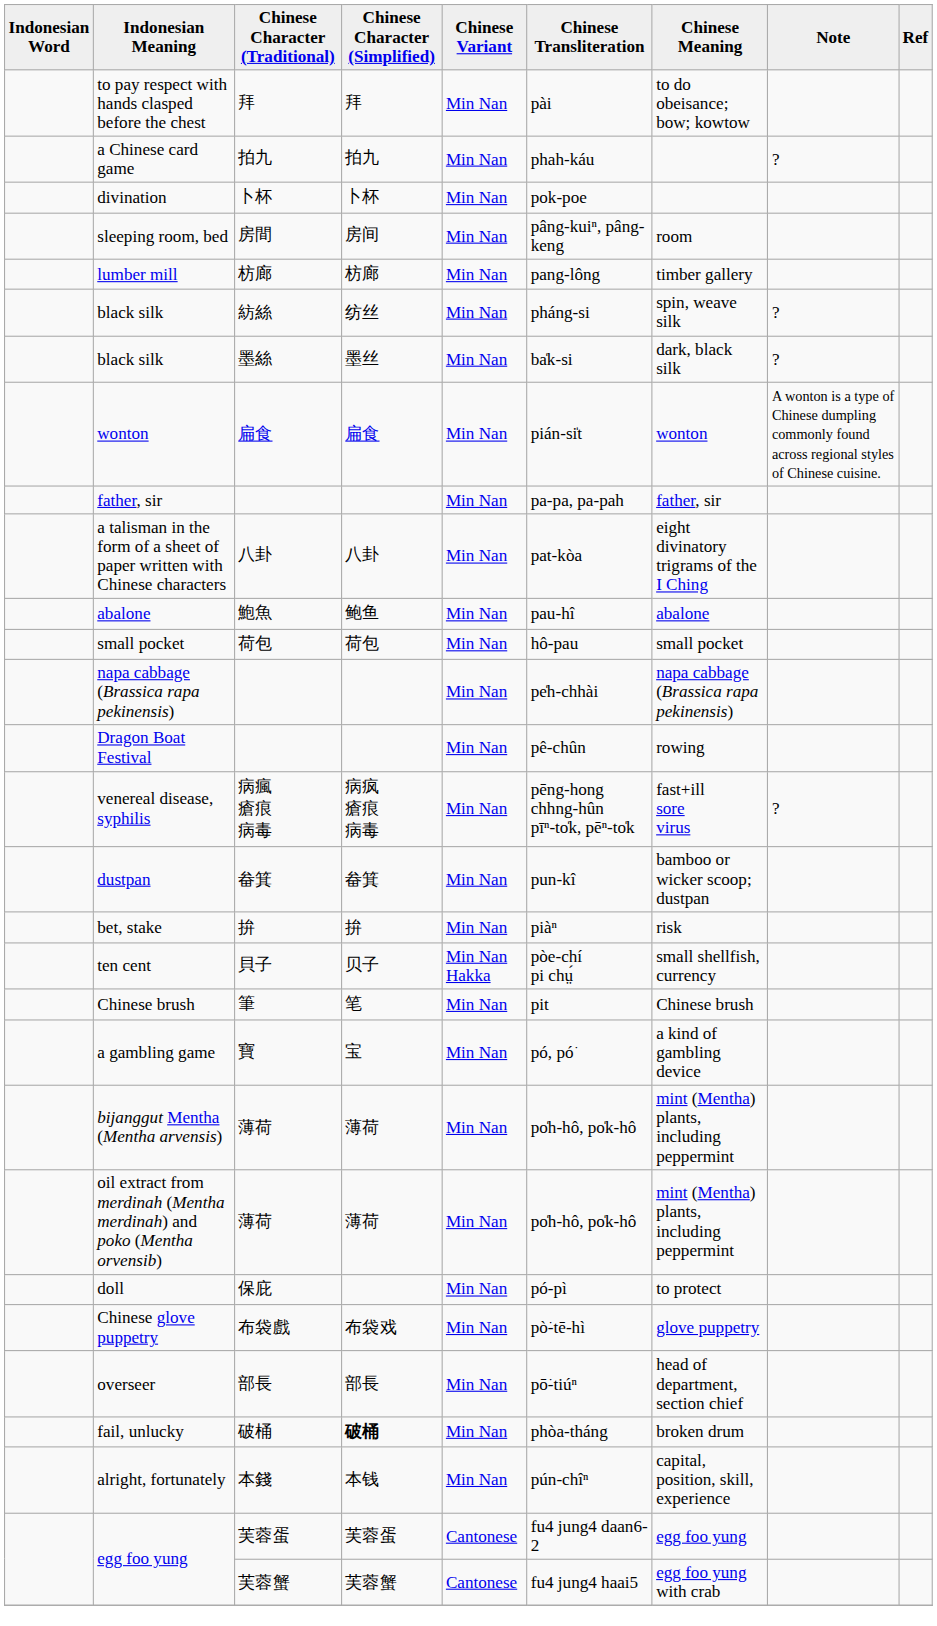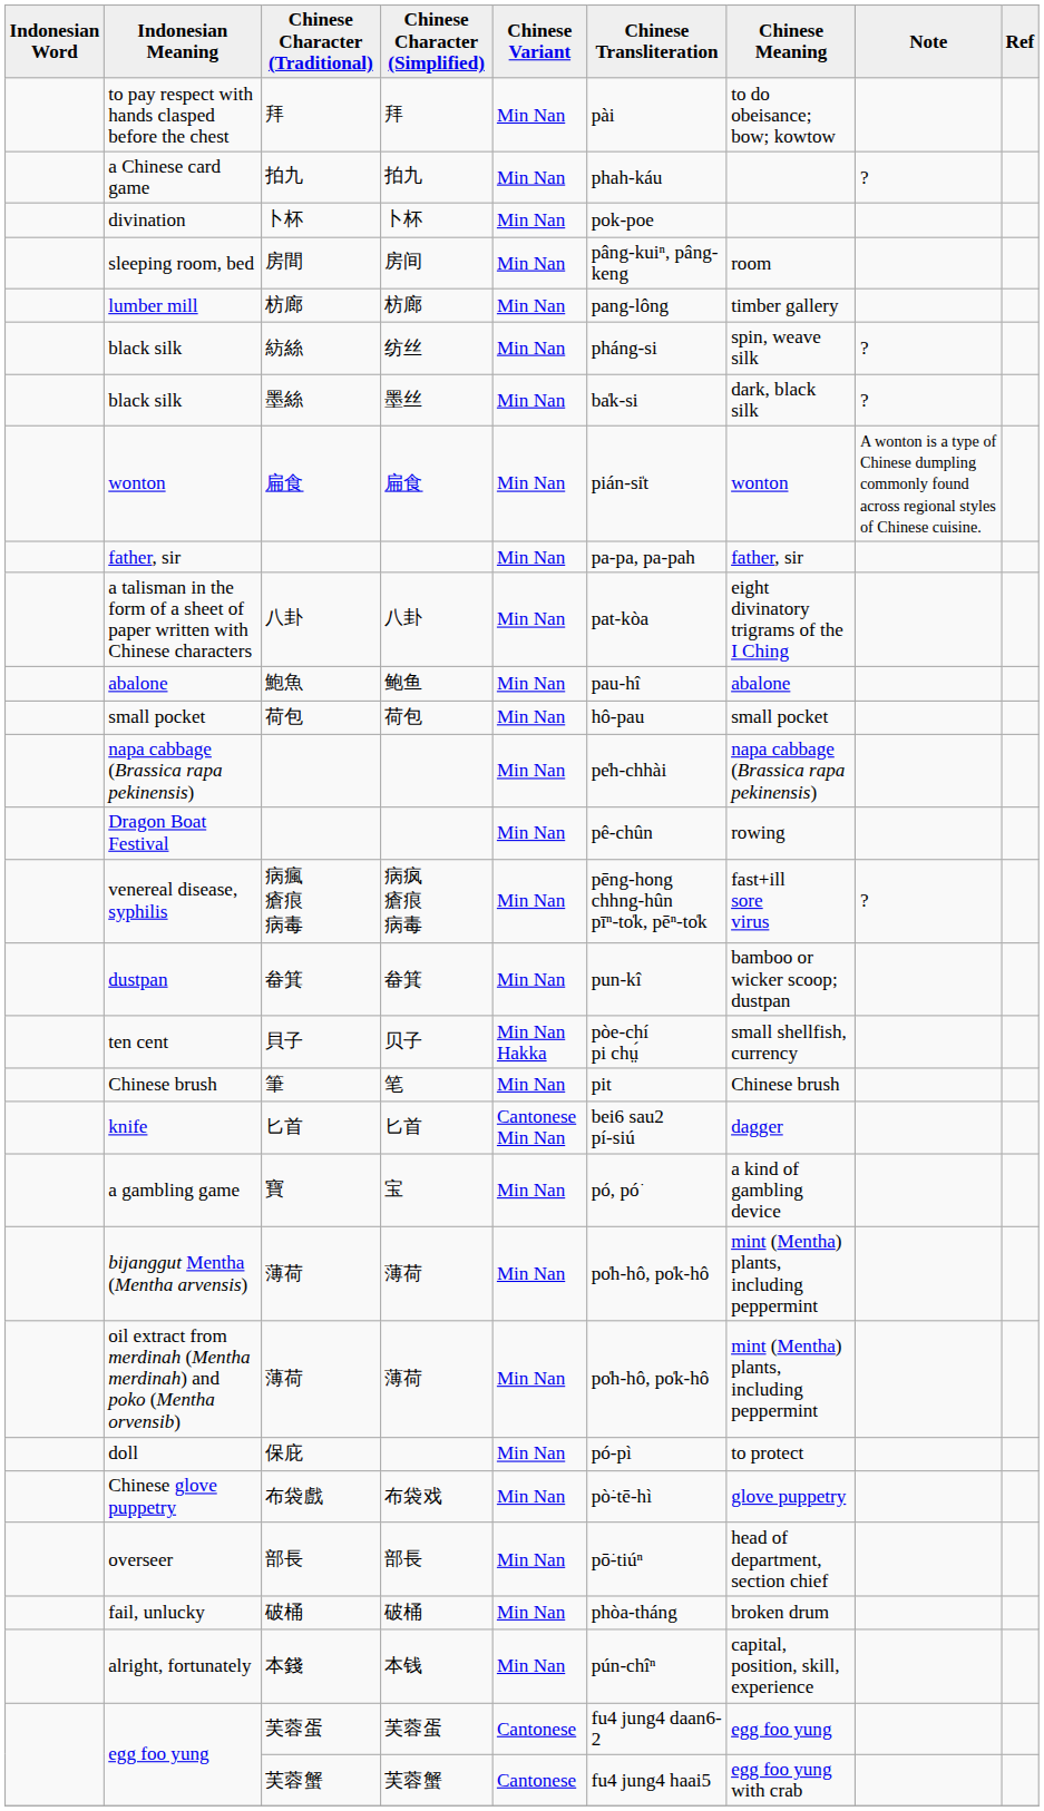 <table class="wikitable">
 <tr>
 <th style="background:#efefef;">Indonesian <br>Word</th>
 <th style="background:#efefef;">Indonesian <br>Meaning</th>
 <th style="background:#efefef;">Chinese Character <br><a href='#'>(Traditional)</a></th>
 <th style="background:#efefef;">Chinese Character <br><a href='#'>(Simplified)</a></th>
 <th style="background:#efefef;">Chinese <a href='#'>Variant</a></th>
 <th style="background:#efefef;">Chinese Transliteration</th>
 <th style="background:#efefef;">Chinese Meaning</th>
 <th style="background:#efefef;">Note</th>
 <th style="background:#efefef;">Ref</th>
 </tr>
 <tr>
 <td></td>
 <td>to pay respect with hands clasped before the chest</td>
 <td>拜</td>
 <td>拜</td>
 <td><a href='#'>Min Nan</a></td>
 <td>pài</td>
 <td>to do obeisance; bow; kowtow</td>
 <td></td>
 <td></td>
 </tr>
 <tr>
 <td></td>
 <td>a Chinese card game</td>
 <td>拍九</td>
 <td>拍九</td>
 <td><a href='#'>Min Nan</a></td>
 <td>phah-káu</td>
 <td></td>
 <td>?</td>
 <td></td>
 </tr>
 <tr>
 <td></td>
 <td>divination</td>
 <td>卜杯</td>
 <td>卜杯</td>
 <td><a href='#'>Min Nan</a></td>
 <td>pok-poe</td>
 <td></td>
 <td></td>
 <td></td>
 </tr>
 <tr>
 <td></td>
 <td>sleeping room, bed</td>
 <td>房間</td>
 <td>房间</td>
 <td><a href='#'>Min Nan</a></td>
 <td>pâng-kuiⁿ, pâng-keng</td>
 <td>room</td>
 <td></td>
 <td></td>
 </tr>
 <tr>
 <td></td>
 <td><a href='#'>lumber mill</a></td>
 <td>枋廊</td>
 <td>枋廊</td>
 <td><a href='#'>Min Nan</a></td>
 <td>pang-lông</td>
 <td>timber gallery</td>
 <td></td>
 <td></td>
 </tr>
 <tr>
 <td></td>
 <td>black silk</td>
 <td>紡絲</td>
 <td>纺丝</td>
 <td><a href='#'>Min Nan</a></td>
 <td>pháng-si</td>
 <td>spin, weave<br>silk</td>
 <td>?</td>
 <td></td>
 </tr>
 <tr>
 <td></td>
 <td>black silk</td>
 <td>墨絲</td>
 <td>墨丝</td>
 <td><a href='#'>Min Nan</a></td>
 <td>ba̍k-si</td>
 <td>dark, black<br>silk</td>
 <td>?</td>
 <td></td>
 </tr>
 <tr>
 <td></td>
 <td><a href='#'>wonton</a></td>
 <td><a href='#'>扁食</a></td>
 <td><a href='#'>扁食</a></td>
 <td><a href='#'>Min Nan</a></td>
 <td>pián-si̍t</td>
 <td><a href='#'>wonton</a></td>
 <td><small>A wonton is a type of Chinese dumpling commonly found across regional styles of Chinese cuisine.</small></td>
 <td></td>
 </tr>
 <tr>
 <td></td>
 <td><a href='#'>father</a>, sir</td>
 <td></td>
 <td></td>
 <td><a href='#'>Min Nan</a></td>
 <td>pa-pa, pa-pah</td>
 <td><a href='#'>father</a>, sir</td>
 <td></td>
 <td></td>
 </tr>
 <tr>
 <td></td>
 <td>a talisman in the form of a sheet of paper written with Chinese characters</td>
 <td>八卦</td>
 <td>八卦</td>
 <td><a href='#'>Min Nan</a></td>
 <td>pat-kòa</td>
 <td>eight divinatory trigrams of the <a href='#'>I Ching</a></td>
 <td></td>
 <td></td>
 </tr>
 <tr>
 <td></td>
 <td><a href='#'>abalone</a></td>
 <td>鮑魚</td>
 <td>鲍鱼</td>
 <td><a href='#'>Min Nan</a></td>
 <td>pau-hî</td>
 <td><a href='#'>abalone</a></td>
 <td></td>
 <td></td>
 </tr>
 <tr>
 <td></td>
 <td>small pocket</td>
 <td>荷包</td>
 <td>荷包</td>
 <td><a href='#'>Min Nan</a></td>
 <td>hô-pau</td>
 <td>small pocket</td>
 <td></td>
 <td></td>
 </tr>
 <tr>
 <td></td>
 <td><a href='#'>napa cabbage</a> (<em>Brassica rapa pekinensis</em>)</td>
 <td></td>
 <td></td>
 <td><a href='#'>Min Nan</a></td>
 <td>pe̍h-chhài</td>
 <td><a href='#'>napa cabbage</a> (<em>Brassica rapa pekinensis</em>)</td>
 <td></td>
 <td></td>
 </tr>
 <tr>
 <td></td>
 <td><a href='#'>Dragon Boat Festival</a></td>
 <td></td>
 <td></td>
 <td><a href='#'>Min Nan</a></td>
 <td>pê-chûn</td>
 <td>rowing</td>
 <td></td>
 <td></td>
 </tr>
 <tr>
 <td></td>
 <td>venereal disease, <a href='#'>syphilis</a></td>
 <td>病瘋<br>瘡痕<br>病毒</td>
 <td>病疯<br>瘡痕<br>病毒</td>
 <td><a href='#'>Min Nan</a></td>
 <td>pēng-hong<br>chhng-hûn<br>pīⁿ-to̍k, pēⁿ-to̍k</td>
 <td>fast+ill<br><a href='#'>sore</a><br><a href='#'>virus</a></td>
 <td>?</td>
 <td></td>
 </tr>
 <tr>
 <td></td>
 <td><a href='#'>dustpan</a></td>
 <td>畚箕</td>
 <td>畚箕</td>
 <td><a href='#'>Min Nan</a></td>
 <td>pun-kî</td>
 <td>bamboo or wicker scoop; dustpan</td>
 <td></td>
 <td></td>
 </tr>
 <tr>
 <td></td>
-<td>bet, stake</td>
-<td>拚</td>
-<td>拚</td>
-<td><a href='#'>Min Nan</a></td>
-<td>piàⁿ</td>
-<td>risk</td>
-<td></td>
-<td></td>
-</tr>
-<tr>
-<td></td>
 <td>ten cent</td>
 <td>貝子</td>
 <td>贝子</td>
 <td><a href='#'>Min Nan</a><br><a href='#'>Hakka</a></td>
 <td>pòe-chí<br>pi chṳ́</td>
 <td>small shellfish, currency</td>
 <td></td>
 <td></td>
 </tr>
 <tr>
 <td></td>
 <td>Chinese brush</td>
 <td>筆</td>
 <td>笔</td>
 <td><a href='#'>Min Nan</a></td>
 <td>pit</td>
 <td>Chinese brush</td>
+<td></td>
+<td></td>
+</tr>
+<tr>
+<td></td>
+<td><a href='#'>knife</a></td>
+<td>匕首</td>
+<td>匕首</td>
+<td><a href='#'>Cantonese</a><br><a href='#'>Min Nan</a></td>
+<td>bei6 sau2<br>pí-siú</td>
+<td><a href='#'>dagger</a></td>
 <td></td>
 <td></td>
 </tr>
 <tr>
 <td></td>
 <td>a gambling game</td>
 <td>寶</td>
 <td>宝</td>
 <td><a href='#'>Min Nan</a></td>
 <td>pó, pó͘</td>
 <td>a kind of gambling device</td>
 <td></td>
 <td></td>
 </tr>
 <tr>
 <td></td>
 <td><em>bijanggut</em> <a href='#'>Mentha</a> (<em>Mentha arvensis</em>)</td>
 <td>薄荷</td>
 <td>薄荷</td>
 <td><a href='#'>Min Nan</a></td>
 <td>po̍h-hô, po̍k-hô</td>
 <td><a href='#'>mint</a> (<a href='#'>Mentha</a>) plants, including peppermint</td>
 <td></td>
 <td></td>
 </tr>
 <tr>
 <td></td>
 <td>oil extract from <em>merdinah</em> (<em>Mentha merdinah</em>) and <em>poko</em> (<em>Mentha orvensib</em>)</td>
 <td>薄荷</td>
 <td>薄荷</td>
 <td><a href='#'>Min Nan</a></td>
 <td>po̍h-hô, po̍k-hô</td>
 <td><a href='#'>mint</a> (<a href='#'>Mentha</a>) plants, including peppermint</td>
 <td></td>
 <td></td>
 </tr>
 <tr>
 <td></td>
 <td>doll</td>
 <td>保庇</td>
 <td></td>
 <td><a href='#'>Min Nan</a></td>
 <td>pó-pì</td>
 <td>to protect</td>
 <td></td>
 <td></td>
 </tr>
 <tr>
 <td></td>
 <td>Chinese <a href='#'>glove puppetry</a></td>
 <td>布袋戲</td>
 <td>布袋戏</td>
 <td><a href='#'>Min Nan</a></td>
 <td>pò͘-tē-hì</td>
 <td><a href='#'>glove puppetry</a></td>
 <td></td>
 <td></td>
 </tr>
 <tr>
 <td></td>
 <td>overseer</td>
 <td>部長</td>
 <td>部長</td>
 <td><a href='#'>Min Nan</a></td>
 <td>pō͘-tiúⁿ</td>
 <td>head of department, section chief</td>
 <td></td>
 <td></td>
 </tr>
 <tr>
 <td></td>
 <td>fail, unlucky</td>
 <td>破桶</td>
-<td><strong>破桶</strong></td>
+<td>破桶</td>
 <td><a href='#'>Min Nan</a></td>
 <td>phòa-tháng</td>
 <td>broken drum</td>
 <td></td>
 <td></td>
 </tr>
 <tr>
 <td></td>
 <td>alright, fortunately</td>
 <td>本錢</td>
 <td>本钱</td>
 <td><a href='#'>Min Nan</a></td>
 <td>pún-chîⁿ</td>
 <td>capital, position, skill, experience</td>
 <td></td>
 <td></td>
 </tr>
 <tr>
 <td rowspan="2"></td>
 <td rowspan="2"><a href='#'>egg foo yung</a></td>
 <td>芙蓉蛋</td>
 <td>芙蓉蛋</td>
 <td><a href='#'>Cantonese</a></td>
 <td>fu4 jung4 daan6-2</td>
 <td><a href='#'>egg foo yung</a></td>
 <td></td>
 <td></td>
 </tr>
 <tr>
 <td>芙蓉蟹</td>
 <td>芙蓉蟹</td>
 <td><a href='#'>Cantonese</a></td>
 <td>fu4 jung4 haai5</td>
 <td><a href='#'>egg foo yung</a> with crab</td>
 <td></td>
 <td></td>
 </tr>
 <tr>
 </tr>
 </table>
